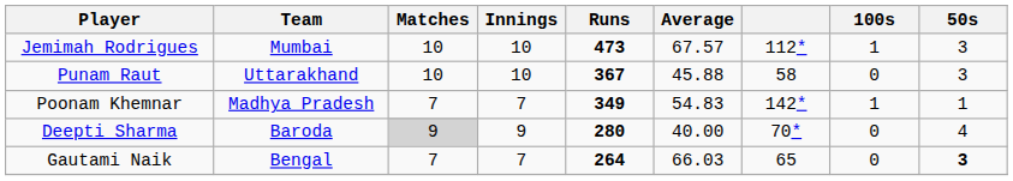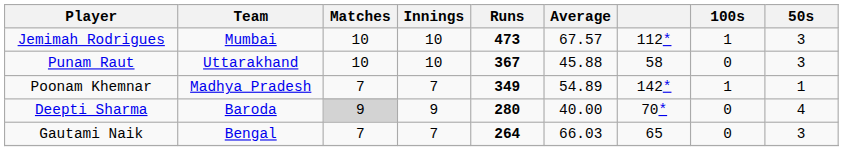 <table class="wikitable" style="text-align:center;">
 <tr>
 <th width=150>Player</th>
 <th width=125>Team</th>
 <th width=60>Matches</th>
 <th width=60>Innings</th>
 <th width=60>Runs</th>
 <th width=60>Average</th>
 <th width=60></th>
 <th width=60>100s</th>
 <th width=60>50s</th>
 </tr>
 <tr>
 <td><a href='#'>Jemimah Rodrigues</a></td>
 <td><a href='#'>Mumbai</a></td>
 <td>10</td>
 <td>10</td>
 <td><strong>473</strong></td>
 <td>67.57</td>
 <td>112<a href='#'>*</a></td>
 <td>1</td>
 <td>3</td>
 </tr>
 <tr>
 <td><a href='#'>Punam Raut</a></td>
 <td><a href='#'>Uttarakhand</a></td>
 <td>10</td>
 <td>10</td>
 <td><strong>367</strong></td>
 <td>45.88</td>
 <td>58</td>
 <td>0</td>
 <td>3</td>
 </tr>
 <tr>
 <td>Poonam Khemnar</td>
 <td><a href='#'>Madhya Pradesh</a></td>
 <td>7</td>
 <td>7</td>
 <td><strong>349</strong></td>
-<td>54.83</td>
+<td>54.89</td>
 <td>142<a href='#'>*</a></td>
 <td>1</td>
 <td>1</td>
 </tr>
 <tr>
 <td><a href='#'>Deepti Sharma</a></td>
 <td><a href='#'>Baroda</a></td>
 <td style="background: lightgrey;">9</td>
 <td>9</td>
 <td><strong>280</strong></td>
 <td>40.00</td>
 <td>70<a href='#'>*</a></td>
 <td>0</td>
 <td>4</td>
 </tr>
 <tr>
 <td>Gautami Naik</td>
 <td><a href='#'>Bengal</a></td>
 <td>7</td>
 <td>7</td>
 <td><strong>264</strong></td>
 <td>66.03</td>
 <td>65</td>
 <td>0</td>
-<td><strong>3</strong></td>
+<td>3</td>
 </tr>
 <tr>
 </tr>
 </table>
